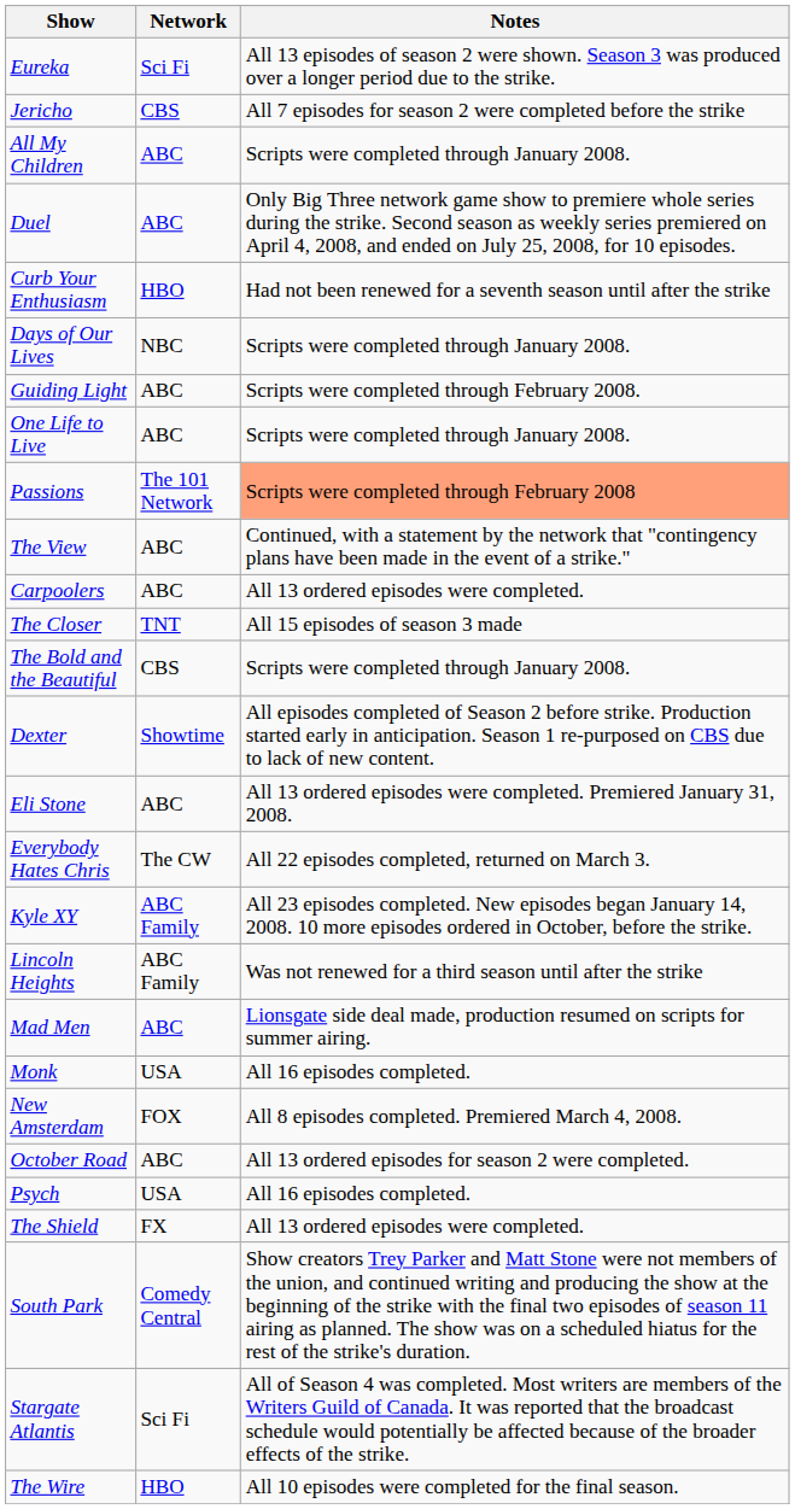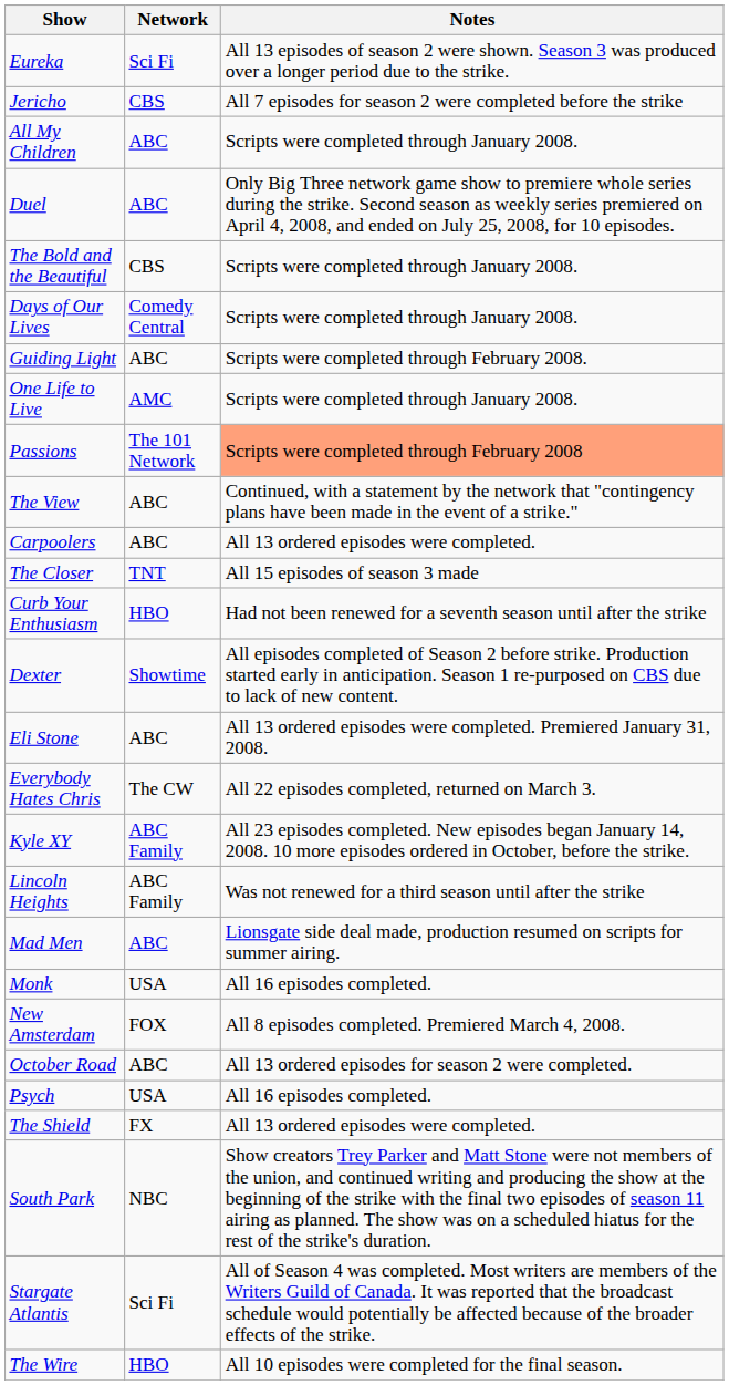 <table class="wikitable sortable">
 <tr>
 <th>Show</th>
 <th>Network</th>
 <th>Notes</th>
 </tr>
 <tr>
 <td><em><a href='#'>Eureka</a></em></td>
 <td><a href='#'>Sci Fi</a></td>
 <td>All 13 episodes of season 2 were shown. <a href='#'>Season 3</a> was produced over a longer period due to the strike. </td>
 </tr>
 <tr>
 <td><em><a href='#'>Jericho</a></em></td>
 <td><a href='#'>CBS</a></td>
 <td>All 7 episodes for season 2 were completed before the strike</td>
 </tr>
 <tr>
 <td><em><a href='#'>All My Children</a></em></td>
 <td><a href='#'>ABC</a></td>
 <td>Scripts were completed through January 2008.</td>
 </tr>
 <tr>
 <td><em><a href='#'>Duel</a></em></td>
 <td><a href='#'>ABC</a></td>
 <td>Only Big Three network game show to premiere whole series during the strike. Second season as weekly series premiered on April 4, 2008, and ended on July 25, 2008, for 10 episodes.</td>
 </tr>
 <tr>
-<td><em><a href='#'>Curb Your Enthusiasm</a></em></td>
-<td><a href='#'>HBO</a></td>
-<td>Had not been renewed for a seventh season until after the strike</td>
+<td><em><a href='#'>The Bold and the Beautiful</a></em></td>
+<td>CBS</td>
+<td>Scripts were completed through January 2008.</td>
 </tr>
 <tr>
 <td><em><a href='#'>Days of Our Lives</a></em></td>
-<td>NBC</td>
+<td><a href='#'>Comedy Central</a></td>
 <td>Scripts were completed through January 2008.</td>
 </tr>
 <tr>
 <td><em><a href='#'>Guiding Light</a></em></td>
 <td>ABC</td>
 <td>Scripts were completed through February 2008.</td>
 </tr>
 <tr>
 <td><em><a href='#'>One Life to Live</a></em></td>
-<td>ABC</td>
+<td><a href='#'>AMC</a></td>
 <td>Scripts were completed through January 2008.</td>
 </tr>
 <tr>
 <td><em><a href='#'>Passions</a></em></td>
 <td><a href='#'>The 101 Network</a></td>
 <td style="background: lightsalmon;">Scripts were completed through February 2008</td>
 </tr>
 <tr>
 <td><em><a href='#'>The View</a></em></td>
 <td>ABC</td>
 <td>Continued, with a statement by the network that "contingency plans have been made in the event of a strike."</td>
 </tr>
 <tr>
 <td><em><a href='#'>Carpoolers</a></em></td>
 <td>ABC</td>
 <td>All 13 ordered episodes were completed.</td>
 </tr>
 <tr>
 <td><em><a href='#'>The Closer</a></em></td>
 <td><a href='#'>TNT</a></td>
 <td>All 15 episodes of season 3 made</td>
 </tr>
 <tr>
-<td><em><a href='#'>The Bold and the Beautiful</a></em></td>
-<td>CBS</td>
-<td>Scripts were completed through January 2008.</td>
+<td><em><a href='#'>Curb Your Enthusiasm</a></em></td>
+<td><a href='#'>HBO</a></td>
+<td>Had not been renewed for a seventh season until after the strike</td>
 </tr>
 <tr>
 <td><em><a href='#'>Dexter</a></em></td>
 <td><a href='#'>Showtime</a></td>
 <td>All episodes completed of Season 2 before strike.  Production started early in anticipation. Season 1 re-purposed on <a href='#'>CBS</a> due to lack of new content.</td>
 </tr>
 <tr>
 <td><em><a href='#'>Eli Stone</a></em></td>
 <td>ABC</td>
 <td>All 13 ordered episodes were completed. Premiered January 31, 2008.</td>
 </tr>
 <tr>
 <td><em><a href='#'>Everybody Hates Chris</a></em></td>
 <td>The CW</td>
 <td>All 22 episodes completed, returned on March 3.</td>
 </tr>
 <tr>
 <td><em><a href='#'>Kyle XY</a></em></td>
 <td><a href='#'>ABC Family</a></td>
 <td>All 23 episodes completed. New episodes began January 14, 2008. 10 more episodes ordered in October, before the strike.</td>
 </tr>
 <tr>
 <td><em><a href='#'>Lincoln Heights</a></em></td>
 <td>ABC Family</td>
 <td>Was not renewed for a third season until after the strike</td>
 </tr>
 <tr>
 <td><em><a href='#'>Mad Men</a></em></td>
 <td><a href='#'>ABC</a></td>
 <td><a href='#'>Lionsgate</a> side deal made, production resumed on scripts for summer airing.</td>
 </tr>
 <tr>
 <td><em><a href='#'>Monk</a></em></td>
 <td>USA</td>
 <td>All 16 episodes completed.</td>
 </tr>
 <tr>
 <td><em><a href='#'>New Amsterdam</a></em></td>
 <td>FOX</td>
 <td>All 8 episodes completed. Premiered March 4, 2008.</td>
 </tr>
 <tr>
 <td><em><a href='#'>October Road</a></em></td>
 <td>ABC</td>
 <td>All 13 ordered episodes for season 2 were completed.</td>
 </tr>
 <tr>
 <td><em><a href='#'>Psych</a></em></td>
 <td>USA</td>
 <td>All 16 episodes completed.</td>
 </tr>
 <tr>
 <td><em><a href='#'>The Shield</a></em></td>
 <td>FX</td>
 <td>All 13 ordered episodes were completed.</td>
 </tr>
 <tr>
 <td><em><a href='#'>South Park</a></em></td>
-<td><a href='#'>Comedy Central</a></td>
+<td>NBC</td>
 <td>Show creators <a href='#'>Trey Parker</a> and <a href='#'>Matt Stone</a> were not members of the union, and continued writing and producing the show at the beginning of the strike with the final two episodes of <a href='#'>season 11</a> airing as planned. The show was on a scheduled hiatus for the rest of the strike's duration.</td>
 </tr>
 <tr>
 <td><em><a href='#'>Stargate Atlantis</a></em></td>
 <td>Sci Fi</td>
 <td>All of Season 4 was completed. Most writers are members of the <a href='#'>Writers Guild of Canada</a>.  It was reported that the broadcast schedule would potentially be affected because of the broader effects of the strike.</td>
 </tr>
 <tr>
 <td><em><a href='#'>The Wire</a></em></td>
 <td><a href='#'>HBO</a></td>
 <td>All 10 episodes were completed for the final season.</td>
 </tr>
 </table>
